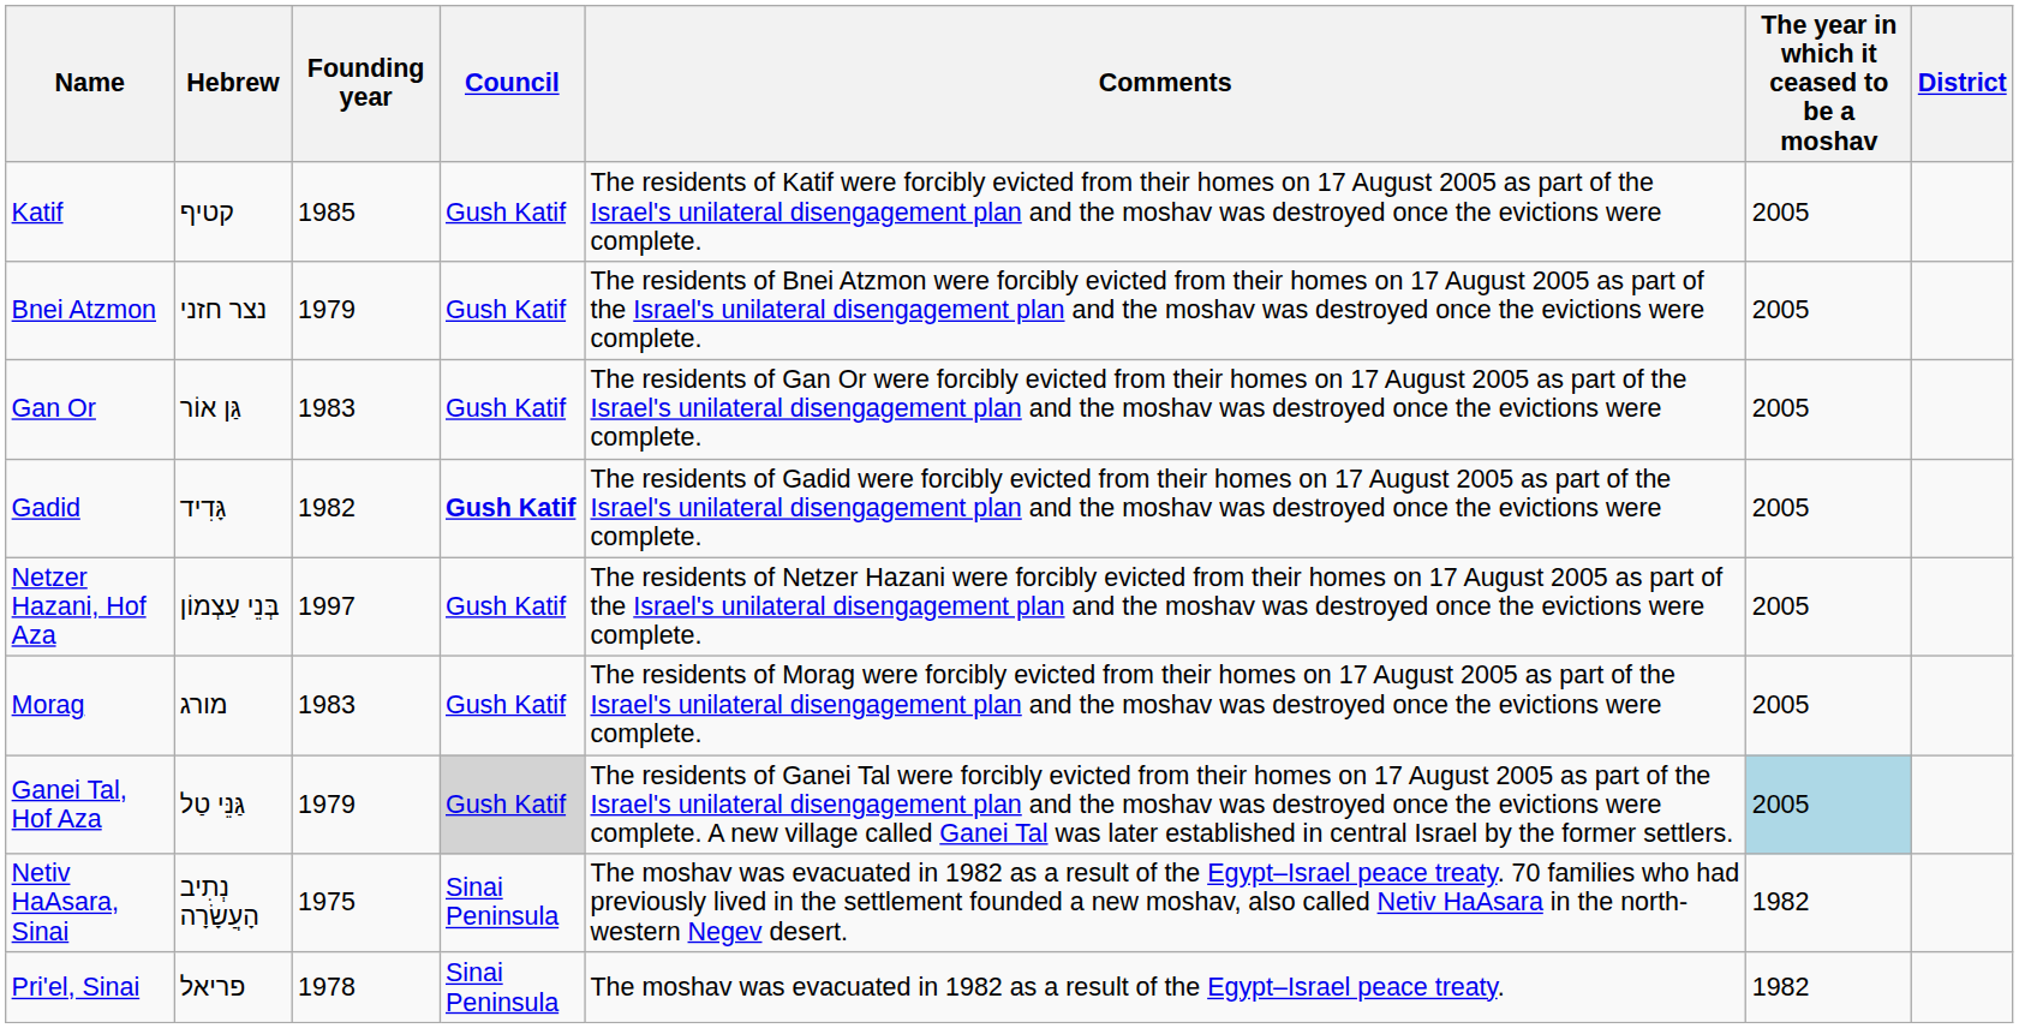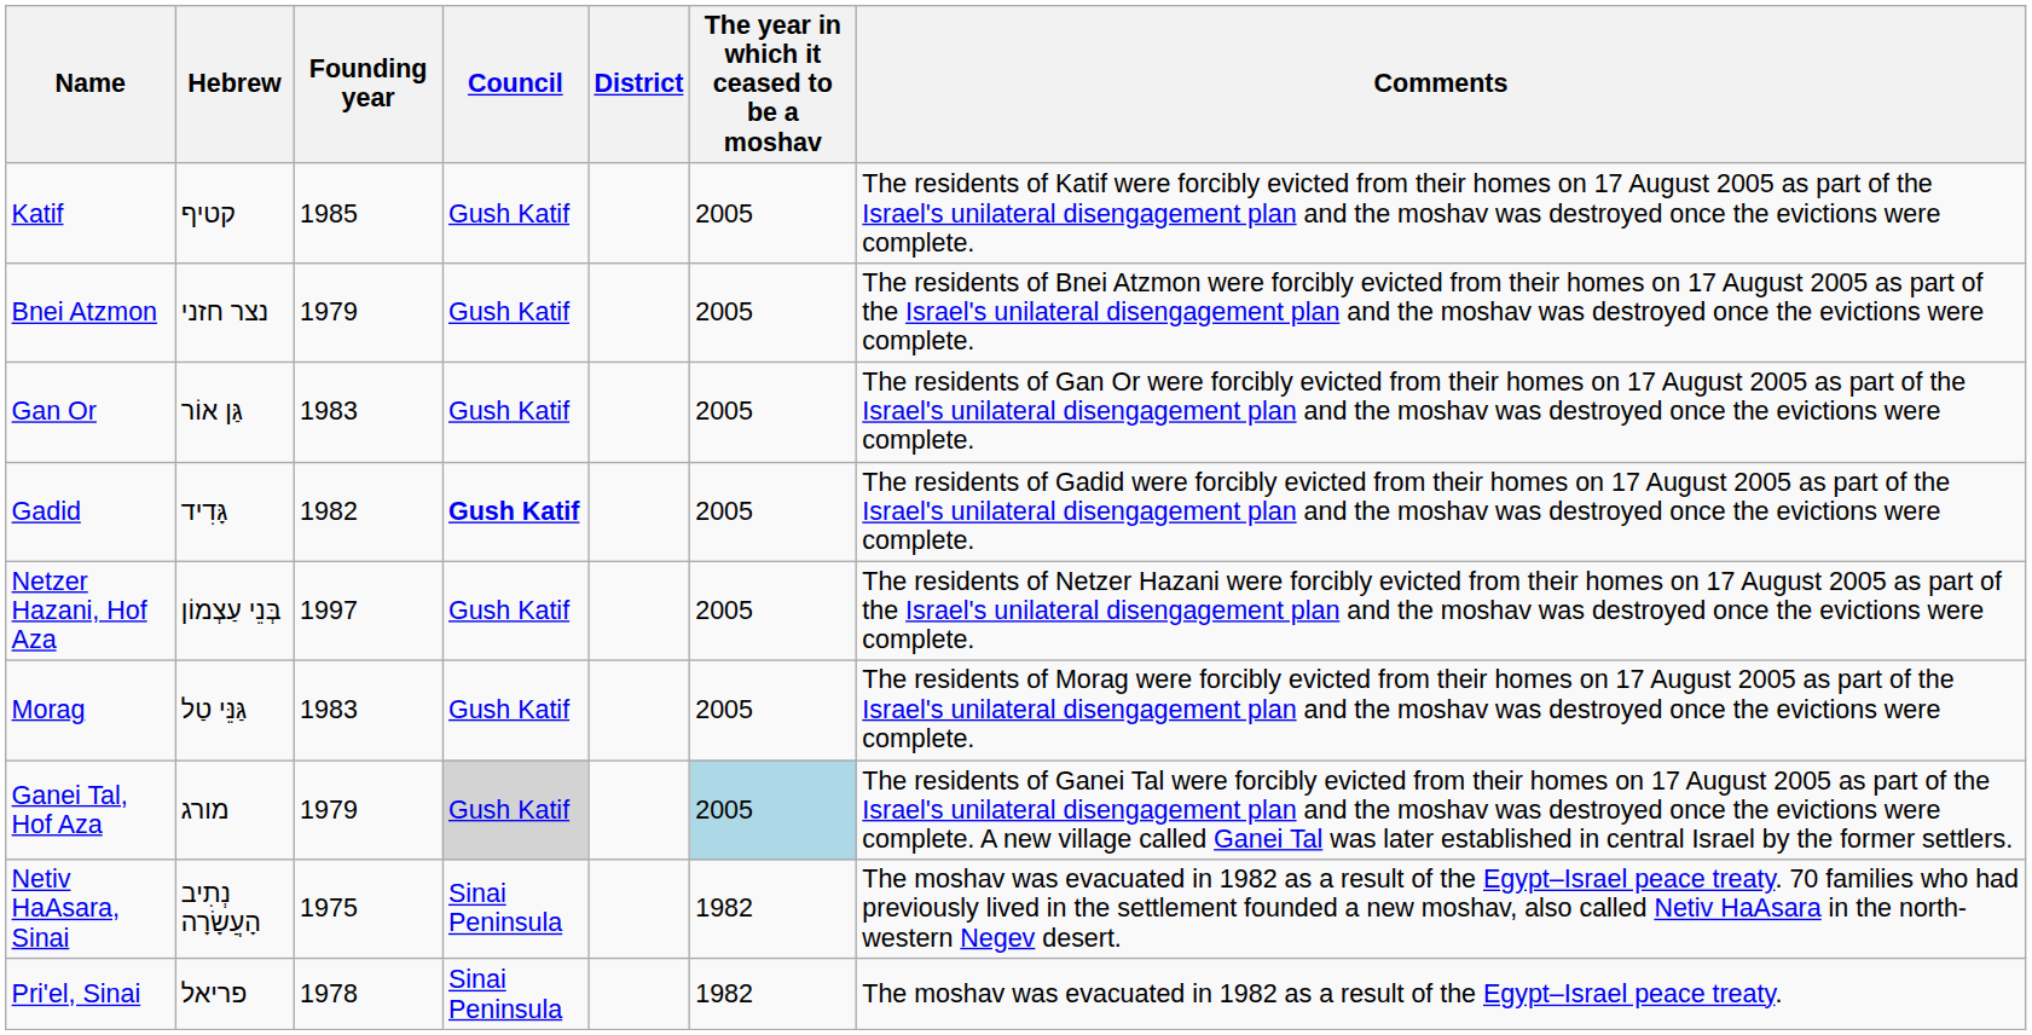 <table class="wikitable sortable">
 <tr>
 <th>Name</th>
 <th>Hebrew</th>
 <th>Founding year</th>
 <th><a href='#'>Council</a></th>
+<th><a href='#'>District</a></th>
+<th>The year in which it<br>ceased to be a moshav</th>
 <th>Comments</th>
-<th>The year in which it<br>ceased to be a moshav</th>
-<th><a href='#'>District</a></th>
 </tr>
 <tr>
 <td><a href='#'>Katif</a></td>
 <td>קטיף</td>
 <td>1985</td>
 <td><a href='#'>Gush Katif</a></td>
+<td></td>
+<td>2005</td>
 <td>The residents of Katif were forcibly evicted from their homes on 17 August 2005 as part of the <a href='#'>Israel's unilateral disengagement plan</a> and the moshav was destroyed once the evictions were complete.</td>
-<td>2005</td>
-<td></td>
 </tr>
 <tr>
 <td><a href='#'>Bnei Atzmon</a></td>
 <td>נצר חזני</td>
 <td>1979</td>
 <td><a href='#'>Gush Katif</a></td>
+<td></td>
+<td>2005</td>
 <td>The residents of Bnei Atzmon were forcibly evicted from their homes on 17 August 2005 as part of the <a href='#'>Israel's unilateral disengagement plan</a> and the moshav was destroyed once the evictions were complete.</td>
-<td>2005</td>
-<td></td>
 </tr>
 <tr>
 <td><a href='#'>Gan Or</a></td>
 <td>גַּן אוֹר</td>
 <td>1983</td>
 <td><a href='#'>Gush Katif</a></td>
+<td></td>
+<td>2005</td>
 <td>The residents of Gan Or were forcibly evicted from their homes on 17 August 2005 as part of the <a href='#'>Israel's unilateral disengagement plan</a> and the moshav was destroyed once the evictions were complete.</td>
-<td>2005</td>
-<td></td>
 </tr>
 <tr>
 <td><a href='#'>Gadid</a></td>
 <td>גָּדִיד</td>
 <td>1982</td>
 <td><strong><a href='#'>Gush Katif</a></strong></td>
+<td></td>
+<td>2005</td>
 <td>The residents of Gadid were forcibly evicted from their homes on 17 August 2005 as part of the <a href='#'>Israel's unilateral disengagement plan</a> and the moshav was destroyed once the evictions were complete.</td>
-<td>2005</td>
-<td></td>
 </tr>
 <tr>
 <td><a href='#'>Netzer Hazani, Hof Aza</a></td>
 <td>בְּנֵי עַצְמוֹן</td>
 <td>1997</td>
 <td><a href='#'>Gush Katif</a></td>
+<td></td>
+<td>2005</td>
 <td>The residents of Netzer Hazani were forcibly evicted from their homes on 17 August 2005 as part of the <a href='#'>Israel's unilateral disengagement plan</a> and the moshav was destroyed once the evictions were complete.</td>
-<td>2005</td>
-<td></td>
 </tr>
 <tr>
 <td><a href='#'>Morag</a></td>
-<td>מורג</td>
+<td>גַּנֵּי טַל</td>
 <td>1983</td>
 <td><a href='#'>Gush Katif</a></td>
+<td></td>
+<td>2005</td>
 <td>The residents of Morag were forcibly evicted from their homes on 17 August 2005 as part of the <a href='#'>Israel's unilateral disengagement plan</a> and the moshav was destroyed once the evictions were complete.</td>
-<td>2005</td>
-<td></td>
 </tr>
 <tr>
 <td><a href='#'>Ganei Tal, Hof Aza</a></td>
-<td>גַּנֵּי טַל</td>
+<td>מורג</td>
 <td>1979</td>
 <td style="background: lightgrey;"><a href='#'>Gush Katif</a></td>
+<td></td>
+<td style="background: lightblue;">2005</td>
 <td>The residents of Ganei Tal were forcibly evicted from their homes on 17 August 2005 as part of the <a href='#'>Israel's unilateral disengagement plan</a> and the moshav was destroyed once the evictions were complete. A new village called <a href='#'>Ganei Tal</a> was later established in central Israel by the former settlers.</td>
-<td style="background: lightblue;">2005</td>
-<td></td>
 </tr>
 <tr>
 <td><a href='#'>Netiv HaAsara, Sinai</a></td>
 <td>נְתִיב הָעֲשָׂרָה</td>
 <td>1975</td>
 <td><a href='#'>Sinai Peninsula</a></td>
+<td></td>
+<td>1982</td>
 <td>The moshav was evacuated in 1982 as a result of the <a href='#'>Egypt–Israel peace treaty</a>. 70 families who had previously lived in the settlement founded a new moshav, also called <a href='#'>Netiv HaAsara</a> in the north-western <a href='#'>Negev</a> desert.</td>
-<td>1982</td>
-<td></td>
 </tr>
 <tr>
 <td><a href='#'>Pri'el, Sinai</a></td>
 <td>פריאל</td>
 <td>1978</td>
 <td><a href='#'>Sinai Peninsula</a></td>
+<td></td>
+<td>1982</td>
 <td>The moshav was evacuated in 1982 as a result of the <a href='#'>Egypt–Israel peace treaty</a>.</td>
-<td>1982</td>
-<td></td>
 </tr>
 </table>
